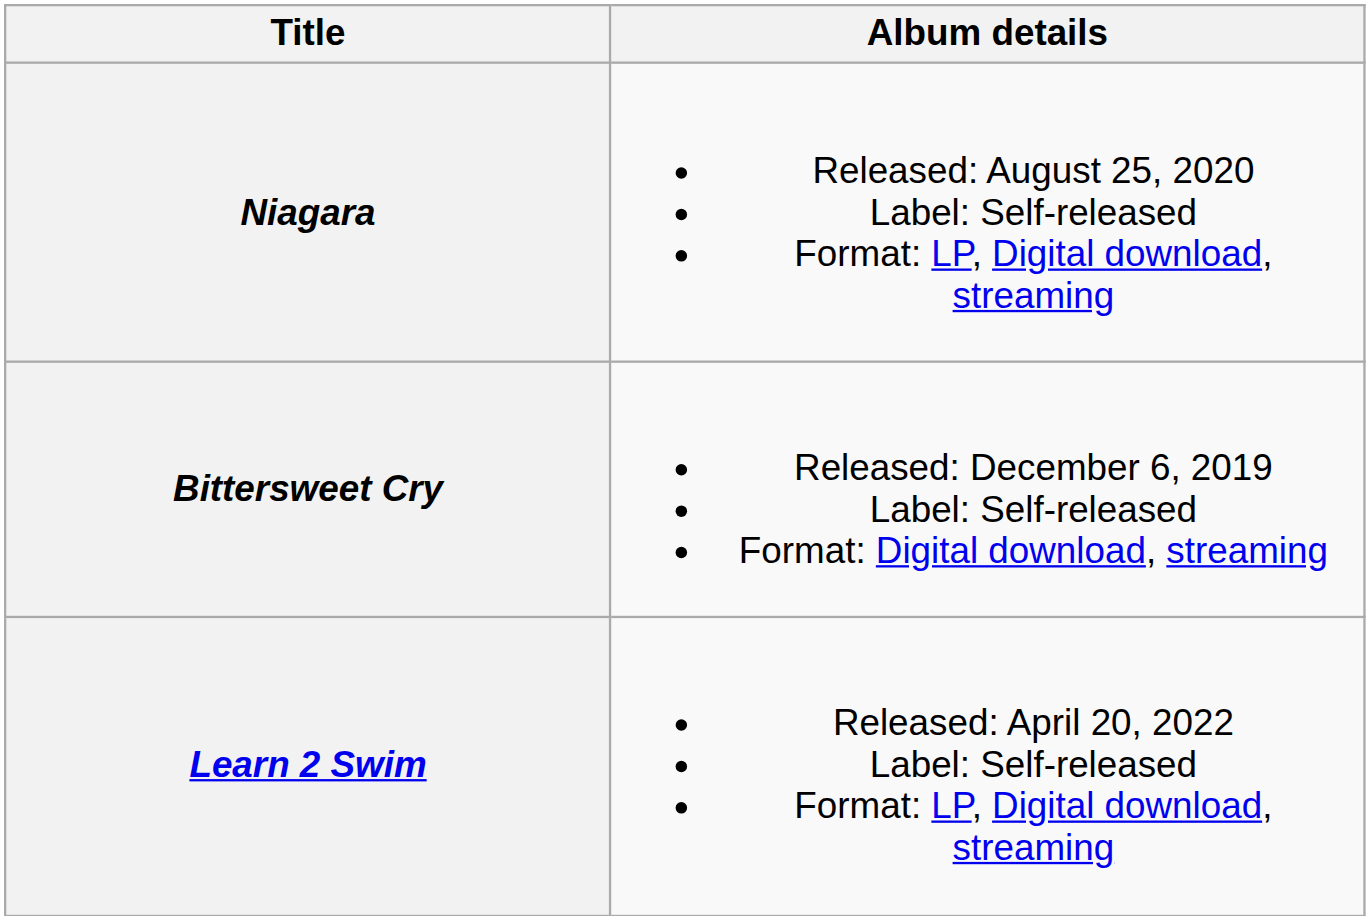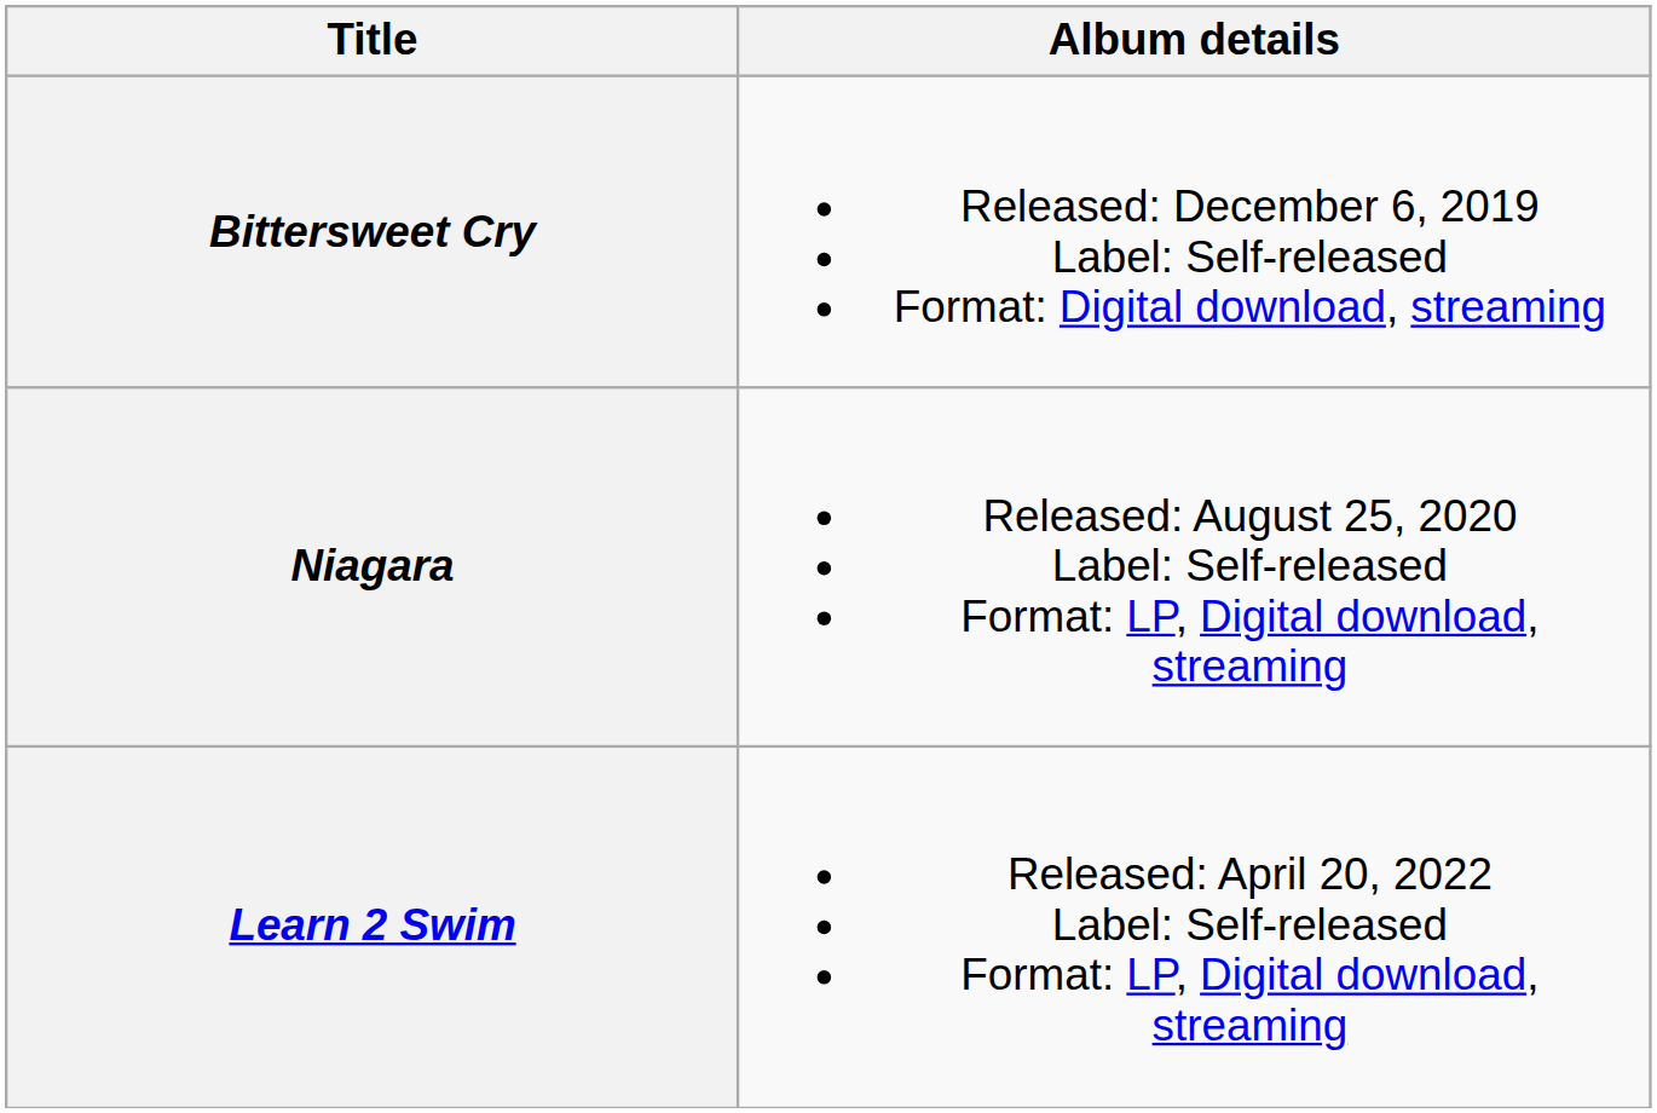 <table class="wikitable plainrowheaders" style="text-align:center;">
 <tr>
 <th scope="col" rowspan="1" style="width:16em;">Title</th>
 <th scope="col" rowspan="1" style="width:20em;">Album details</th>
 </tr>
 <tr>
+<th scope="row"><em>Bittersweet Cry</em></th>
+<td><br><ul><li>Released: December 6, 2019</li><li>Label: Self-released</li><li>Format: <a href='#'>Digital download</a>, <a href='#'>streaming</a></li></ul></td>
+</tr>
+<tr>
 <th scope="row"><em>Niagara</em></th>
 <td><br><ul><li>Released: August 25, 2020</li><li>Label: Self-released</li><li>Format: <a href='#'>LP</a>, <a href='#'>Digital download</a>, <a href='#'>streaming</a></li></ul></td>
-</tr>
-<tr>
-<th scope="row"><em>Bittersweet Cry</em></th>
-<td><br><ul><li>Released: December 6, 2019</li><li>Label: Self-released</li><li>Format: <a href='#'>Digital download</a>, <a href='#'>streaming</a></li></ul></td>
 </tr>
 <tr>
 <th scope="row"><em><a href='#'>Learn 2 Swim</a></em></th>
 <td><br><ul><li>Released: April 20, 2022</li><li>Label: Self-released</li><li>Format: <a href='#'>LP</a>, <a href='#'>Digital download</a>, <a href='#'>streaming</a></li></ul></td>
 </tr>
 </table>
